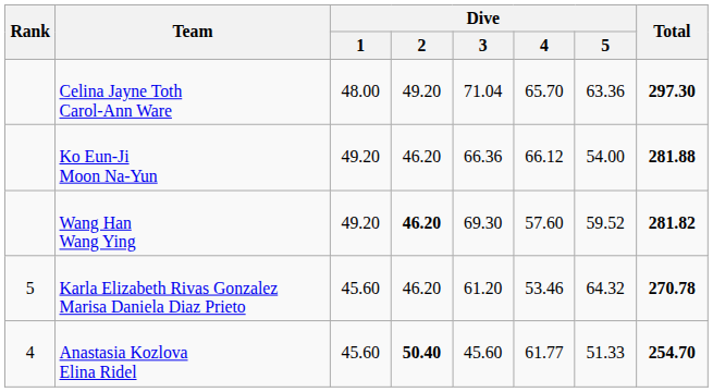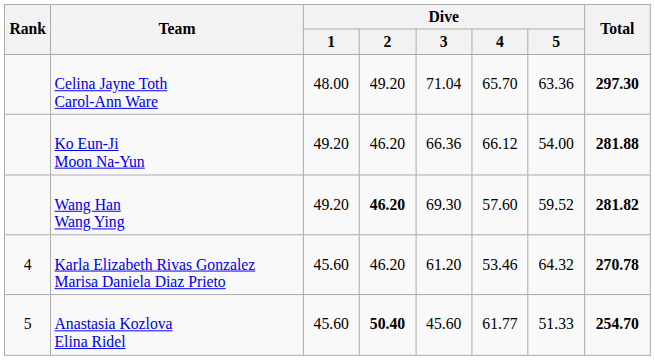 <table class="wikitable" style="text-align:center">
 <tr>
 <th rowspan="2" width=40>Rank</th>
 <th rowspan="2" width=250>Team</th>
 <th colspan="5">Dive</th>
 <th rowspan="2" width=60>Total</th>
 </tr>
 <tr>
 <th width=50>1</th>
 <th width=50>2</th>
 <th width=50>3</th>
 <th width=50>4</th>
 <th width=50>5</th>
 </tr>
 <tr>
 <td></td>
 <td align=left><br><a href='#'>Celina Jayne Toth</a><br><a href='#'>Carol-Ann Ware</a></td>
 <td>48.00</td>
 <td>49.20</td>
 <td>71.04</td>
 <td>65.70</td>
 <td>63.36</td>
 <td><strong>297.30</strong></td>
 </tr>
 <tr>
 <td></td>
 <td align=left><br><a href='#'>Ko Eun-Ji</a><br><a href='#'>Moon Na-Yun</a></td>
 <td>49.20</td>
 <td>46.20</td>
 <td>66.36</td>
 <td>66.12</td>
 <td>54.00</td>
 <td><strong>281.88</strong></td>
 </tr>
 <tr>
 <td></td>
 <td align=left><br><a href='#'>Wang Han</a><br><a href='#'>Wang Ying</a></td>
 <td>49.20</td>
 <td><strong>46.20</strong></td>
 <td>69.30</td>
 <td>57.60</td>
 <td>59.52</td>
 <td><strong>281.82</strong></td>
 </tr>
 <tr>
-<td>5</td>
+<td>4</td>
 <td align=left><br><a href='#'>Karla Elizabeth Rivas Gonzalez</a><br><a href='#'>Marisa Daniela Diaz Prieto</a></td>
 <td>45.60</td>
 <td>46.20</td>
 <td>61.20</td>
 <td>53.46</td>
 <td>64.32</td>
 <td><strong>270.78</strong></td>
 </tr>
 <tr>
-<td>4</td>
+<td>5</td>
 <td align=left><br><a href='#'>Anastasia Kozlova</a><br><a href='#'>Elina Ridel</a></td>
 <td>45.60</td>
 <td><strong>50.40</strong></td>
 <td>45.60</td>
 <td>61.77</td>
 <td>51.33</td>
 <td><strong>254.70</strong></td>
 </tr>
 </table>
